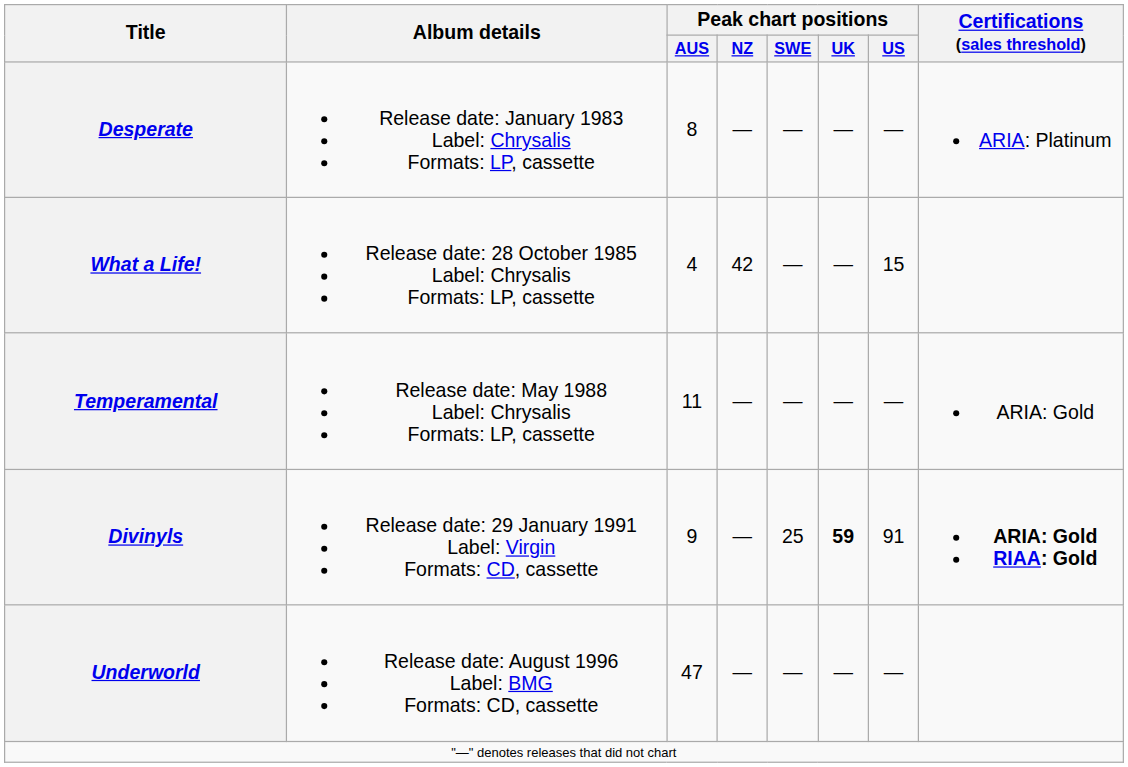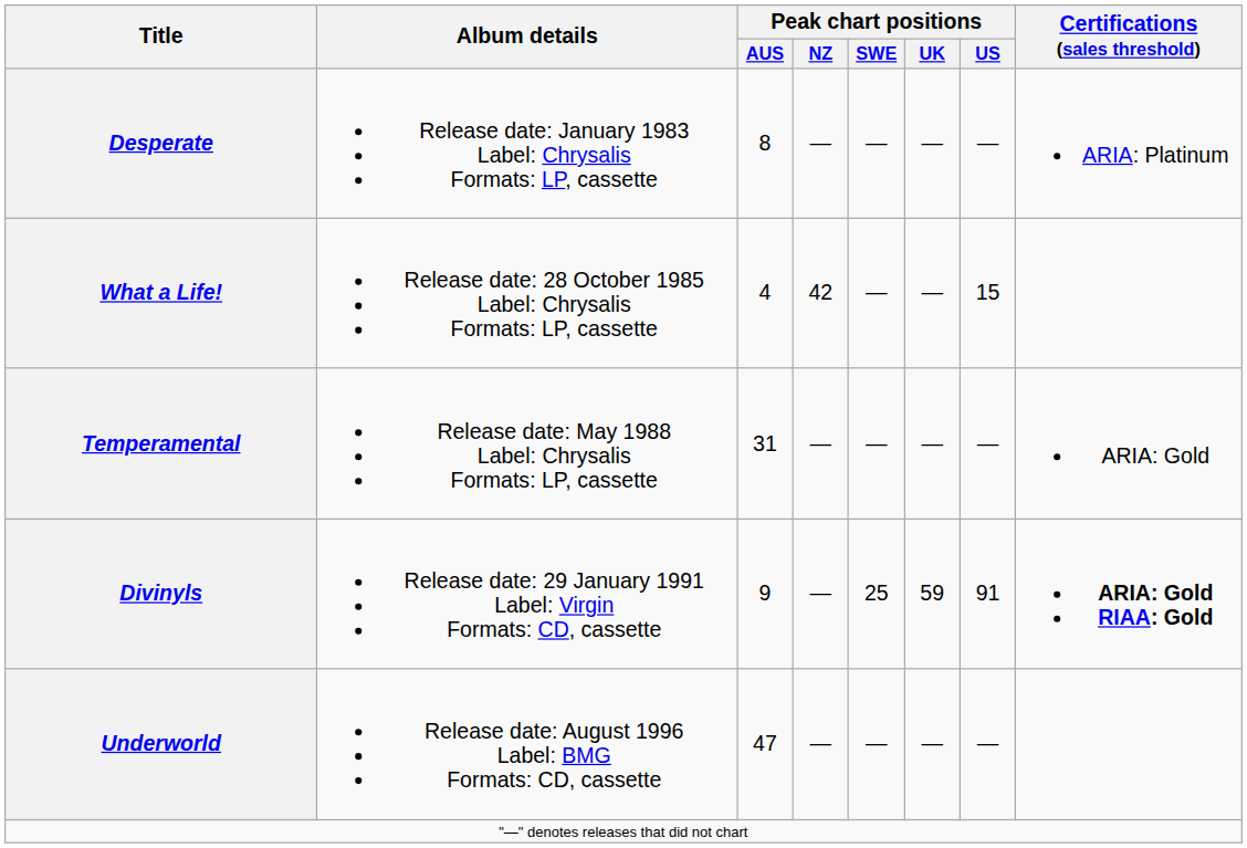 <table class="wikitable plainrowheaders" style="text-align:center;">
 <tr>
 <th rowspan="2" style="width:14em;">Title</th>
 <th rowspan="2" style="width:19em;">Album details</th>
 <th colspan="5">Peak chart positions</th>
 <th rowspan="2" style="width:10em;"><a href='#'>Certifications</a><br><small>(<a href='#'>sales threshold</a>)</small></th>
 </tr>
 <tr style="font-size:smaller;">
 <th width="35"><a href='#'>AUS</a><br></th>
 <th width="35"><a href='#'>NZ</a><br></th>
 <th width="35"><a href='#'>SWE</a><br></th>
 <th width="35"><a href='#'>UK</a><br></th>
 <th width="35"><a href='#'>US</a><br></th>
 </tr>
 <tr>
 <th scope="row"><em><a href='#'>Desperate</a></em></th>
 <td><br><ul><li>Release date: January 1983</li><li>Label: <a href='#'>Chrysalis</a></li><li>Formats: <a href='#'>LP</a>, cassette</li></ul></td>
 <td>8</td>
 <td>—</td>
 <td>—</td>
 <td>—</td>
 <td>—</td>
 <td><br><ul><li><a href='#'>ARIA</a>: Platinum</li></ul></td>
 </tr>
 <tr>
 <th scope="row"><em><a href='#'>What a Life!</a></em></th>
 <td><br><ul><li>Release date: 28 October 1985</li><li>Label: Chrysalis</li><li>Formats: LP, cassette</li></ul></td>
 <td>4</td>
 <td>42</td>
 <td>—</td>
 <td>—</td>
 <td>15</td>
 <td></td>
 </tr>
 <tr>
 <th scope="row"><em><a href='#'>Temperamental</a></em></th>
 <td><br><ul><li>Release date: May 1988</li><li>Label: Chrysalis</li><li>Formats: LP, cassette</li></ul></td>
-<td>11</td>
+<td>31</td>
 <td>—</td>
 <td>—</td>
 <td>—</td>
 <td>—</td>
 <td><br><ul><li>ARIA: Gold</li></ul></td>
 </tr>
 <tr>
 <th scope="row"><em><a href='#'>Divinyls</a></em></th>
 <td><br><ul><li>Release date: 29 January 1991</li><li>Label: <a href='#'>Virgin</a></li><li>Formats: <a href='#'>CD</a>, cassette</li></ul></td>
 <td>9</td>
 <td>—</td>
 <td>25</td>
-<td><strong>59</strong></td>
+<td>59</td>
 <td>91</td>
 <td><strong><br><ul><li>ARIA: Gold</li><li><a href='#'>RIAA</a>: Gold</li></ul></strong></td>
 </tr>
 <tr>
 <th scope="row"><em><a href='#'>Underworld</a></em></th>
 <td><br><ul><li>Release date: August 1996</li><li>Label: <a href='#'>BMG</a></li><li>Formats: CD, cassette</li></ul></td>
 <td>47</td>
 <td>—</td>
 <td>—</td>
 <td>—</td>
 <td>—</td>
 <td></td>
 </tr>
 <tr>
 <td colspan="10" style="font-size:8pt">"—" denotes releases that did not chart</td>
 </tr>
 </table>
